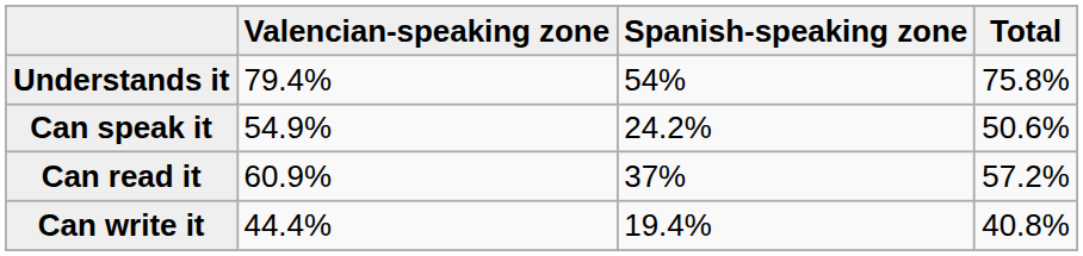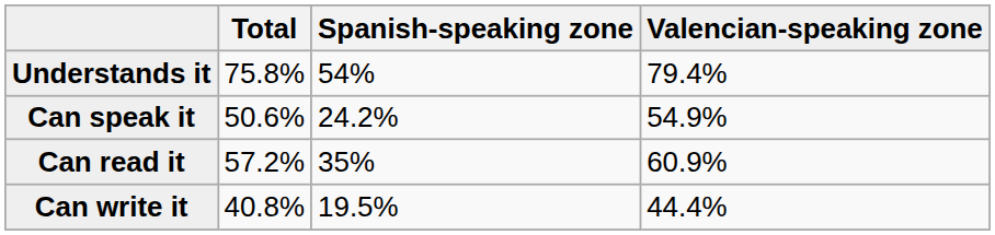 <table class="wikitable" style="font-size:90%;">
 <tr>
 <th style="background:#efefef;"></th>
+<th>Total</th>
+<th>Spanish-speaking zone</th>
 <th style="background:#efefef;">Valencian-speaking zone</th>
-<th>Spanish-speaking zone</th>
-<th>Total</th>
 </tr>
 <tr>
 <th style="background:#efefef;">Understands it</th>
+<td>75.8%</td>
+<td>54%</td>
 <td>79.4%</td>
-<td>54%</td>
-<td>75.8%</td>
 </tr>
 <tr>
 <th style="background:#efefef;">Can speak it</th>
+<td>50.6%</td>
+<td>24.2%</td>
 <td>54.9%</td>
-<td>24.2%</td>
-<td>50.6%</td>
 </tr>
 <tr>
 <th style="background:#efefef;">Can read it</th>
+<td>57.2%</td>
+<td>35%</td>
 <td>60.9%</td>
-<td>37%</td>
-<td>57.2%</td>
 </tr>
 <tr>
 <th style="background:#efefef;">Can write it</th>
+<td>40.8%</td>
+<td>19.5%</td>
 <td>44.4%</td>
-<td>19.4%</td>
-<td>40.8%</td>
 </tr>
 </table>
